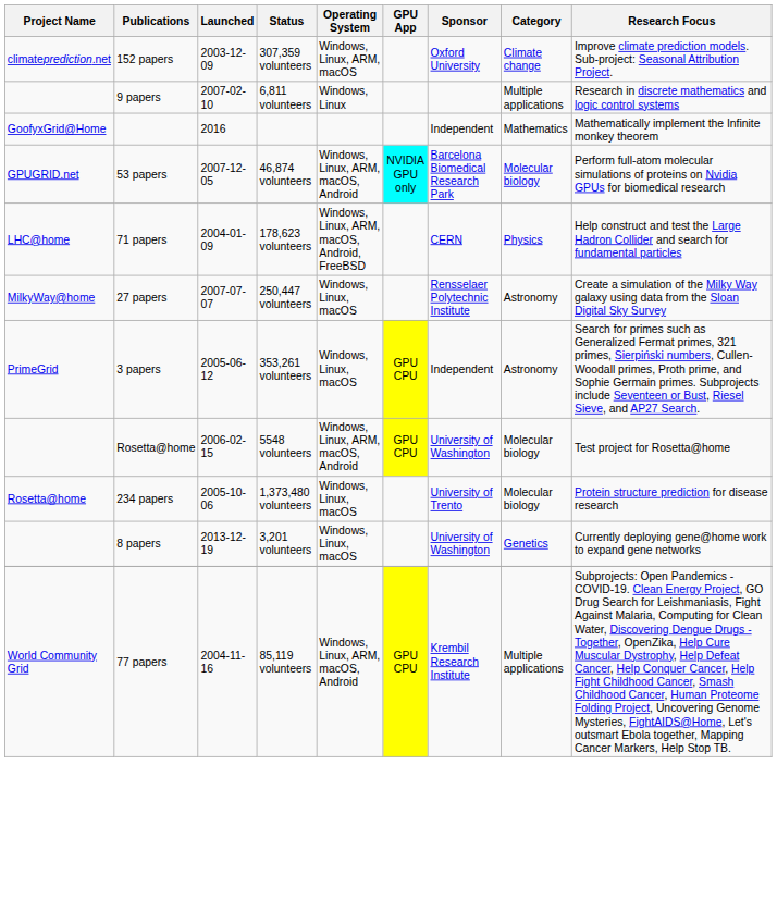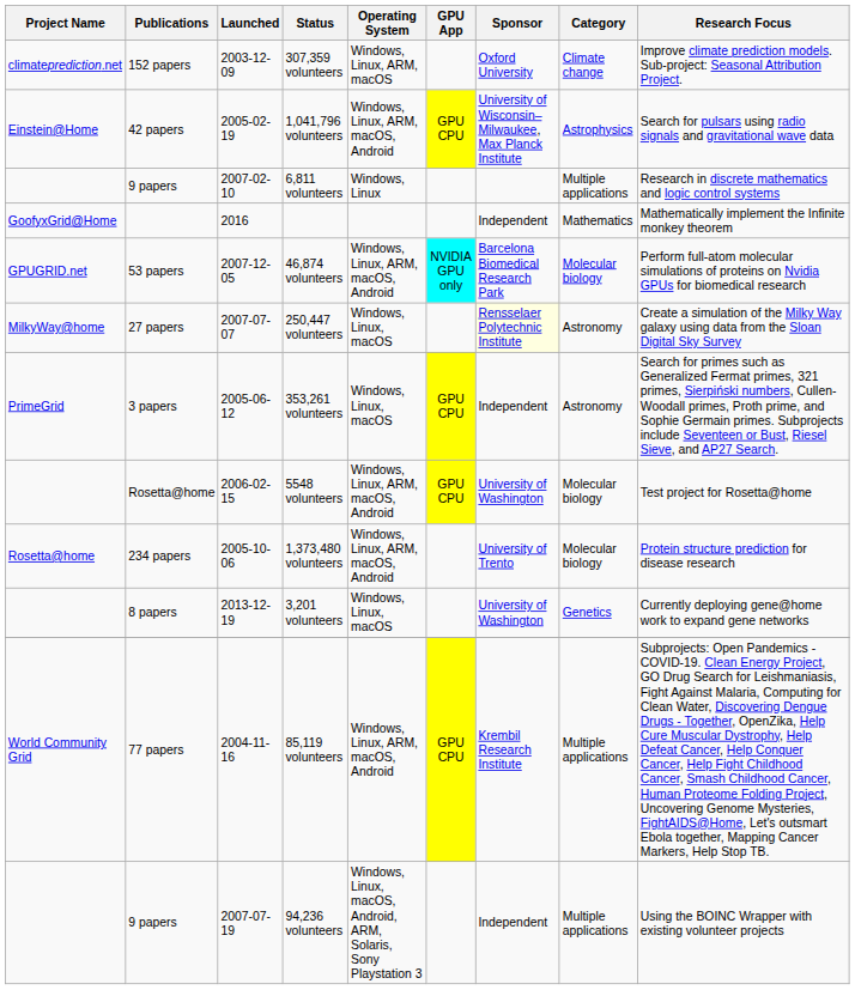 <table class="wikitable sortable" style="font-size: 80%; width: auto;">
 <tr>
 <th>Project Name</th>
 <th>Publications</th>
 <th>Launched</th>
 <th>Status</th>
 <th>Operating System</th>
 <th>GPU App</th>
 <th>Sponsor</th>
 <th>Category</th>
 <th>Research Focus</th>
 </tr>
 <tr>
 <td><a href='#'>climate<em>prediction</em>.net</a></td>
 <td>152 papers</td>
 <td>2003-12-09</td>
 <td>307,359 volunteers</td>
 <td>Windows, Linux, ARM, macOS</td>
 <td></td>
 <td><a href='#'>Oxford University</a></td>
 <td><a href='#'>Climate change</a></td>
 <td>Improve <a href='#'>climate prediction models</a>. Sub-project: <a href='#'>Seasonal Attribution Project</a>.</td>
+</tr>
+<tr>
+<td><a href='#'>Einstein@Home</a></td>
+<td>42 papers</td>
+<td>2005-02-19</td>
+<td>1,041,796 volunteers</td>
+<td>Windows, Linux, ARM, macOS, Android</td>
+<td style="vertical-align:center;text-align:center; background: yellow; color: black;">GPU CPU</td>
+<td><a href='#'>University of Wisconsin–Milwaukee</a>, <a href='#'>Max Planck Institute</a></td>
+<td><a href='#'>Astrophysics</a></td>
+<td>Search for <a href='#'>pulsars</a> using <a href='#'>radio signals</a> and <a href='#'>gravitational wave</a> data</td>
 </tr>
 <tr>
 <td></td>
 <td>9 papers</td>
 <td>2007-02-10</td>
 <td>6,811 volunteers</td>
 <td>Windows, Linux</td>
 <td></td>
 <td></td>
 <td>Multiple applications</td>
 <td>Research in <a href='#'>discrete mathematics</a> and <a href='#'>logic control systems</a></td>
 </tr>
 <tr>
 <td><a href='#'>GoofyxGrid@Home</a></td>
 <td></td>
 <td>2016</td>
 <td></td>
 <td></td>
 <td></td>
 <td>Independent</td>
 <td>Mathematics</td>
 <td>Mathematically implement the Infinite monkey theorem</td>
 </tr>
 <tr>
 <td><a href='#'>GPUGRID.net</a></td>
 <td>53 papers</td>
 <td>2007-12-05</td>
 <td>46,874 volunteers</td>
 <td>Windows, Linux, ARM, macOS, Android</td>
 <td style="vertical-align:center;text-align:center; background: cyan; color: black;">NVIDIA GPU only</td>
 <td><a href='#'>Barcelona Biomedical Research Park</a></td>
 <td><a href='#'>Molecular biology</a></td>
 <td>Perform full-atom molecular simulations of proteins on <a href='#'>Nvidia</a> <a href='#'>GPUs</a> for biomedical research</td>
 </tr>
 <tr>
-<td><a href='#'>LHC@home</a></td>
-<td>71 papers</td>
-<td>2004-01-09</td>
-<td>178,623 volunteers</td>
-<td>Windows, Linux, ARM, macOS, Android, FreeBSD</td>
-<td></td>
-<td><a href='#'>CERN</a></td>
-<td><a href='#'>Physics</a></td>
-<td>Help construct and test the <a href='#'>Large Hadron Collider</a> and search for <a href='#'>fundamental particles</a></td>
-</tr>
-<tr>
 <td><a href='#'>MilkyWay@home</a></td>
 <td>27 papers</td>
 <td>2007-07-07</td>
 <td>250,447 volunteers</td>
 <td>Windows, Linux, macOS</td>
 <td></td>
-<td><a href='#'>Rensselaer Polytechnic Institute</a></td>
+<td style="background: lightyellow;"><a href='#'>Rensselaer Polytechnic Institute</a></td>
 <td>Astronomy</td>
 <td>Create a simulation of the <a href='#'>Milky Way</a> galaxy using data from the <a href='#'>Sloan Digital Sky Survey</a></td>
 </tr>
 <tr>
 <td><a href='#'>PrimeGrid</a></td>
 <td>3 papers</td>
 <td>2005-06-12</td>
 <td>353,261 volunteers</td>
 <td>Windows, Linux, macOS</td>
 <td style="vertical-align:center;text-align:center; background: yellow; color: black;">GPU CPU</td>
 <td>Independent</td>
 <td>Astronomy</td>
 <td>Search for primes such as Generalized Fermat primes, 321 primes, <a href='#'>Sierpiński numbers</a>, Cullen-Woodall primes, Proth prime, and Sophie Germain primes. Subprojects include <a href='#'>Seventeen or Bust</a>, <a href='#'>Riesel Sieve</a>, and <a href='#'>AP27 Search</a>.</td>
 </tr>
 <tr>
 <td></td>
 <td>Rosetta@home</td>
 <td>2006-02-15</td>
 <td>5548 volunteers</td>
 <td>Windows, Linux, ARM, macOS, Android</td>
 <td style="vertical-align:center;text-align:center; background: yellow; color: black;">GPU CPU</td>
 <td><a href='#'>University of Washington</a></td>
 <td>Molecular biology</td>
 <td>Test project for Rosetta@home</td>
 </tr>
 <tr>
 <td><a href='#'>Rosetta@home</a></td>
 <td>234 papers</td>
 <td>2005-10-06</td>
 <td>1,373,480 volunteers</td>
-<td>Windows, Linux, macOS</td>
+<td>Windows, Linux, ARM, macOS, Android</td>
 <td></td>
 <td><a href='#'>University of Trento</a></td>
 <td>Molecular biology</td>
 <td><a href='#'>Protein structure prediction</a> for disease research</td>
 </tr>
 <tr>
 <td></td>
 <td>8 papers</td>
 <td>2013-12-19</td>
 <td>3,201 volunteers</td>
 <td>Windows, Linux, macOS</td>
 <td></td>
 <td><a href='#'>University of Washington</a></td>
 <td><a href='#'>Genetics</a></td>
 <td>Currently deploying gene@home work to expand gene networks</td>
 </tr>
 <tr>
 </tr>
 <tr>
 <td><a href='#'>World Community Grid</a></td>
 <td>77 papers</td>
 <td>2004-11-16</td>
 <td>85,119 volunteers</td>
 <td>Windows, Linux, ARM, macOS, Android</td>
 <td style="vertical-align:center;text-align:center; background: yellow; color: black;">GPU CPU</td>
 <td><a href='#'>Krembil Research Institute</a></td>
 <td>Multiple applications</td>
 <td>Subprojects: Open Pandemics - COVID-19. <a href='#'>Clean Energy Project</a>, GO Drug Search for Leishmaniasis, Fight Against Malaria, Computing for Clean Water,  <a href='#'>Discovering Dengue Drugs - Together</a>, OpenZika, <a href='#'>Help Cure Muscular Dystrophy</a>, <a href='#'>Help Defeat Cancer</a>, <a href='#'>Help Conquer Cancer</a>, <a href='#'>Help Fight Childhood Cancer</a>, <a href='#'>Smash Childhood Cancer</a>, <a href='#'>Human Proteome Folding Project</a>, Uncovering Genome Mysteries, <a href='#'>FightAIDS@Home</a>, Let's outsmart Ebola together, Mapping Cancer Markers, Help Stop TB.</td>
 </tr>
+<tr>
+<td></td>
+<td>9 papers</td>
+<td>2007-07-19</td>
+<td>94,236 volunteers</td>
+<td>Windows, Linux, macOS, Android, ARM, Solaris, Sony Playstation 3</td>
+<td></td>
+<td>Independent</td>
+<td>Multiple applications</td>
+<td>Using the BOINC Wrapper with existing volunteer projects</td>
+</tr>
 </table>
